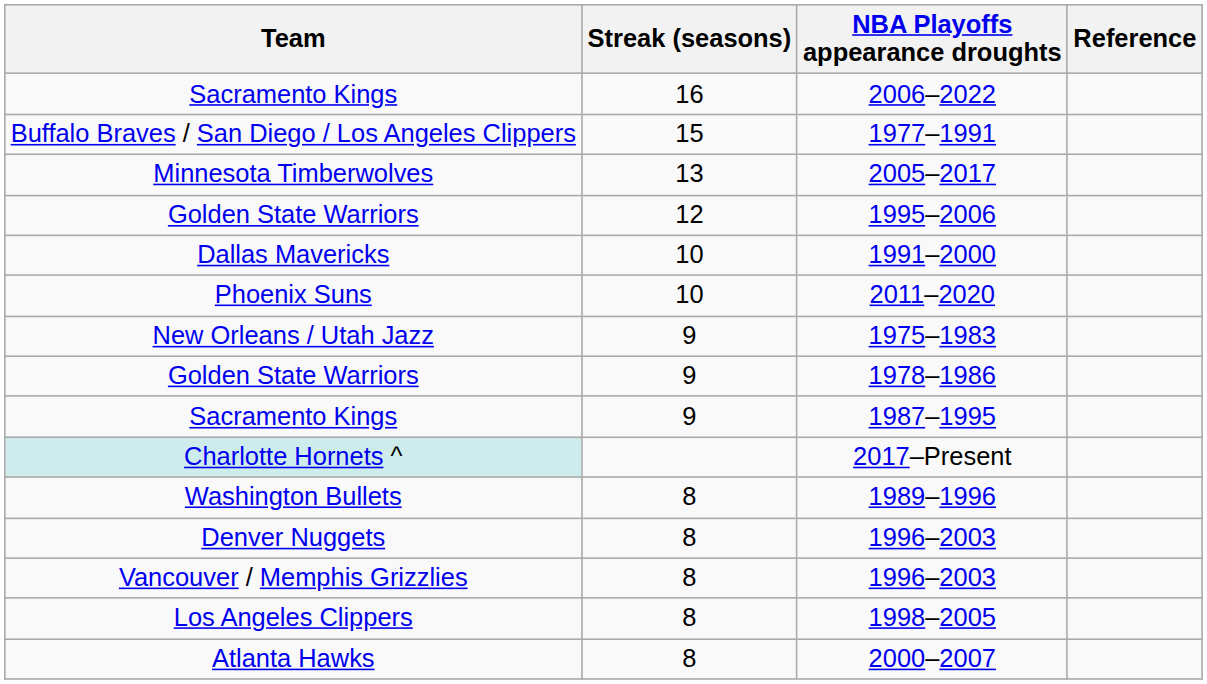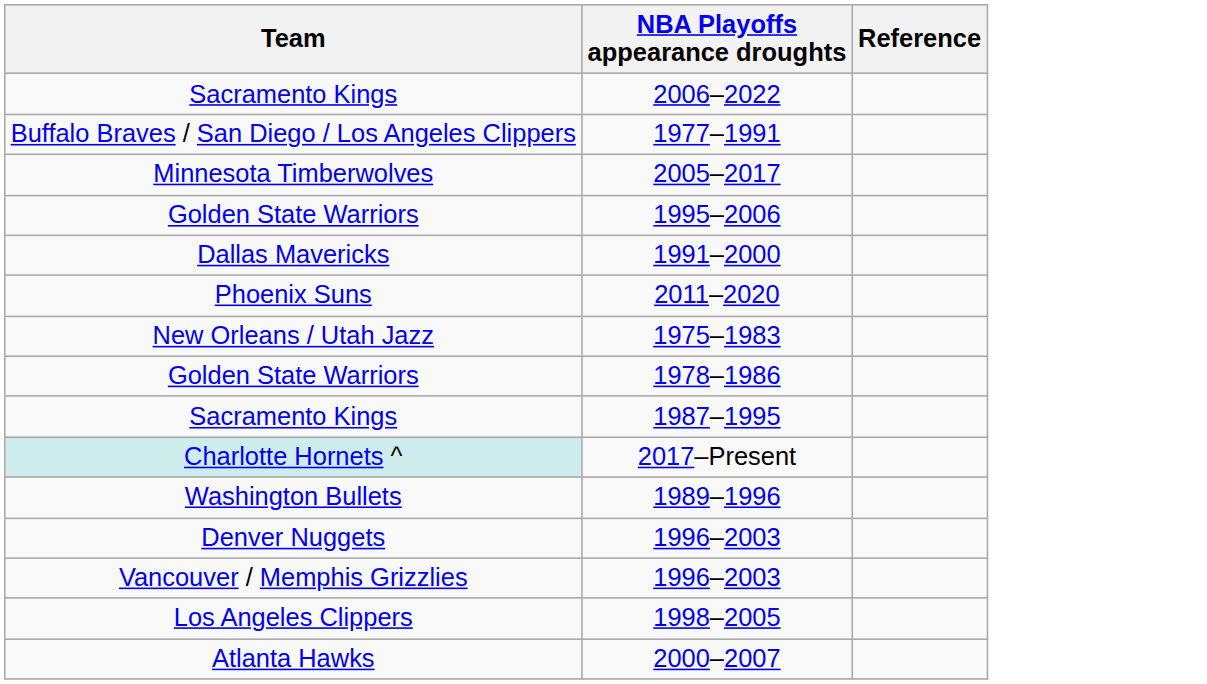 <table class="wikitable sortable" style="text-align:center">
 <tr>
 <th>Team</th>
-<th>Streak (seasons)</th>
 <th><a href='#'>NBA Playoffs</a><br>appearance droughts</th>
 <th class="unsortable">Reference</th>
 </tr>
 <tr>
 <td><a href='#'>Sacramento Kings</a></td>
-<td>16</td>
 <td><a href='#'>2006</a>–<a href='#'>2022</a></td>
 <td></td>
 </tr>
 <tr>
 <td><a href='#'>Buffalo Braves</a> / <a href='#'>San Diego / Los Angeles Clippers</a></td>
-<td>15</td>
 <td><a href='#'>1977</a>–<a href='#'>1991</a></td>
 <td></td>
 </tr>
 <tr>
 <td><a href='#'>Minnesota Timberwolves</a></td>
-<td>13</td>
 <td><a href='#'>2005</a>–<a href='#'>2017</a></td>
 <td></td>
 </tr>
 <tr>
 <td><a href='#'>Golden State Warriors</a></td>
-<td>12</td>
 <td><a href='#'>1995</a>–<a href='#'>2006</a></td>
 <td></td>
 </tr>
 <tr>
 <td><a href='#'>Dallas Mavericks</a></td>
-<td>10</td>
 <td><a href='#'>1991</a>–<a href='#'>2000</a></td>
 <td></td>
 </tr>
 <tr>
 <td><a href='#'>Phoenix Suns</a></td>
-<td>10</td>
 <td><a href='#'>2011</a>–<a href='#'>2020</a></td>
 <td></td>
 </tr>
 <tr>
 <td><a href='#'>New Orleans / Utah Jazz</a></td>
-<td>9</td>
 <td><a href='#'>1975</a>–<a href='#'>1983</a></td>
 <td></td>
 </tr>
 <tr>
 <td><a href='#'>Golden State Warriors</a></td>
-<td>9</td>
 <td><a href='#'>1978</a>–<a href='#'>1986</a></td>
 <td></td>
 </tr>
 <tr>
 <td><a href='#'>Sacramento Kings</a></td>
-<td>9</td>
 <td><a href='#'>1987</a>–<a href='#'>1995</a></td>
 <td></td>
 </tr>
 <tr>
 <td style="background-color:#CFECEC"><a href='#'>Charlotte Hornets</a> ^</td>
-<td></td>
 <td><a href='#'>2017</a>–Present</td>
 <td></td>
 </tr>
 <tr>
 <td><a href='#'>Washington Bullets</a></td>
-<td>8</td>
 <td><a href='#'>1989</a>–<a href='#'>1996</a></td>
 <td></td>
 </tr>
 <tr>
 <td><a href='#'>Denver Nuggets</a></td>
-<td>8</td>
 <td><a href='#'>1996</a>–<a href='#'>2003</a></td>
 <td></td>
 </tr>
 <tr>
 <td><a href='#'>Vancouver</a> / <a href='#'>Memphis Grizzlies</a></td>
-<td>8</td>
 <td><a href='#'>1996</a>–<a href='#'>2003</a></td>
 <td></td>
 </tr>
 <tr>
 <td><a href='#'>Los Angeles Clippers</a></td>
-<td>8</td>
 <td><a href='#'>1998</a>–<a href='#'>2005</a></td>
 <td></td>
 </tr>
 <tr>
 <td><a href='#'>Atlanta Hawks</a></td>
-<td>8</td>
 <td><a href='#'>2000</a>–<a href='#'>2007</a></td>
 <td></td>
 </tr>
 </table>
